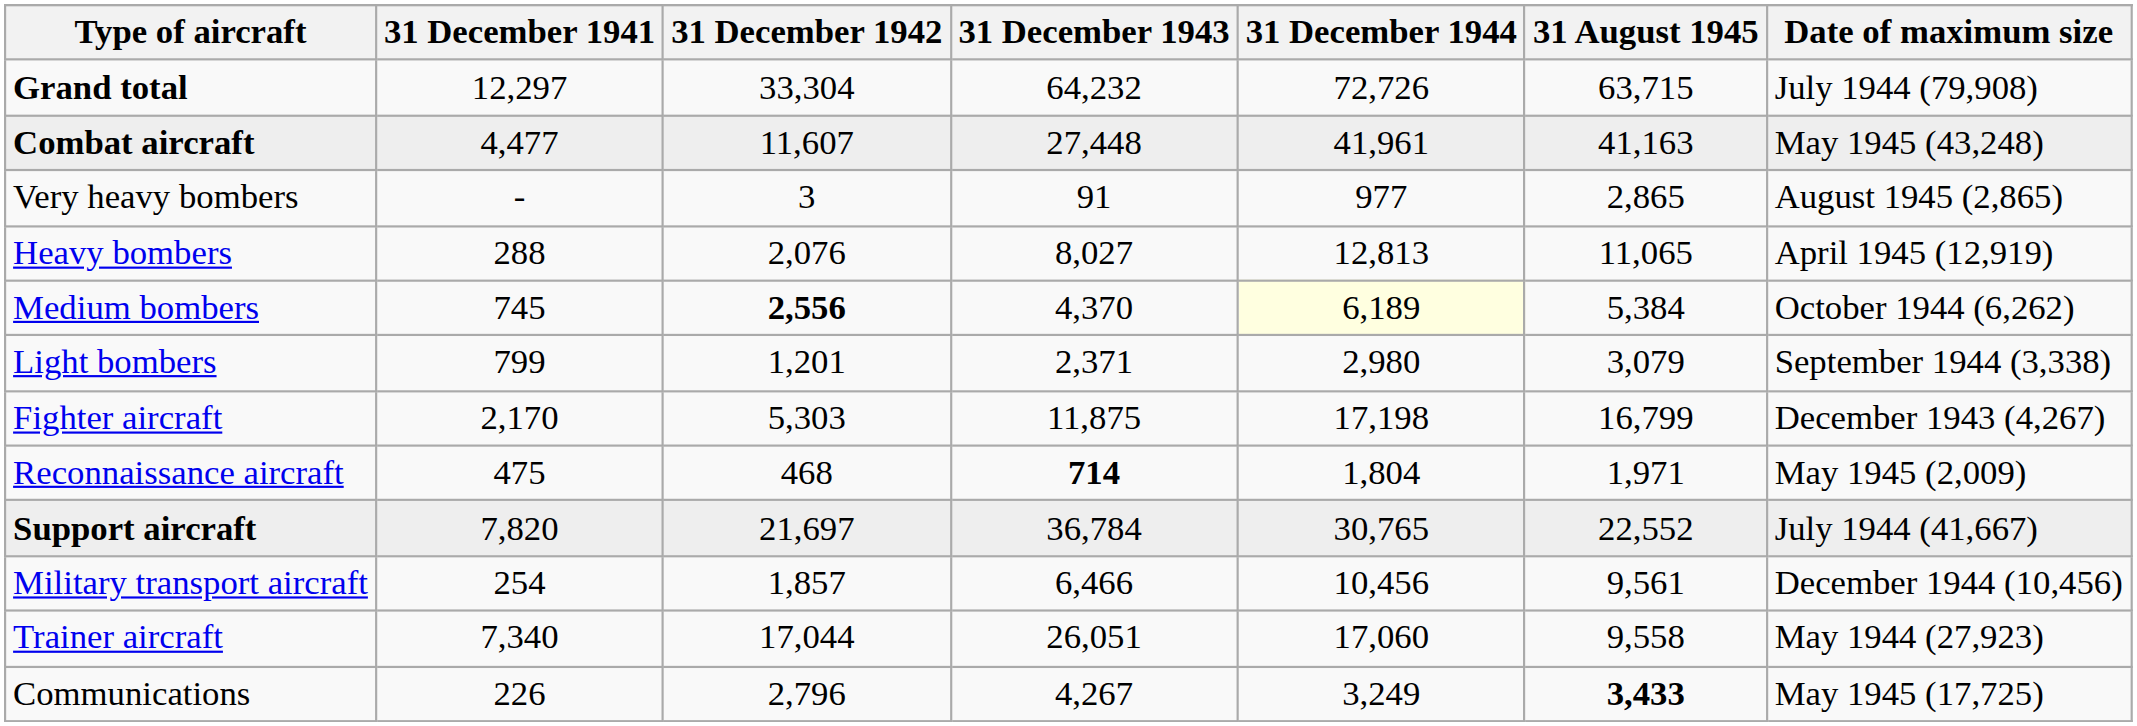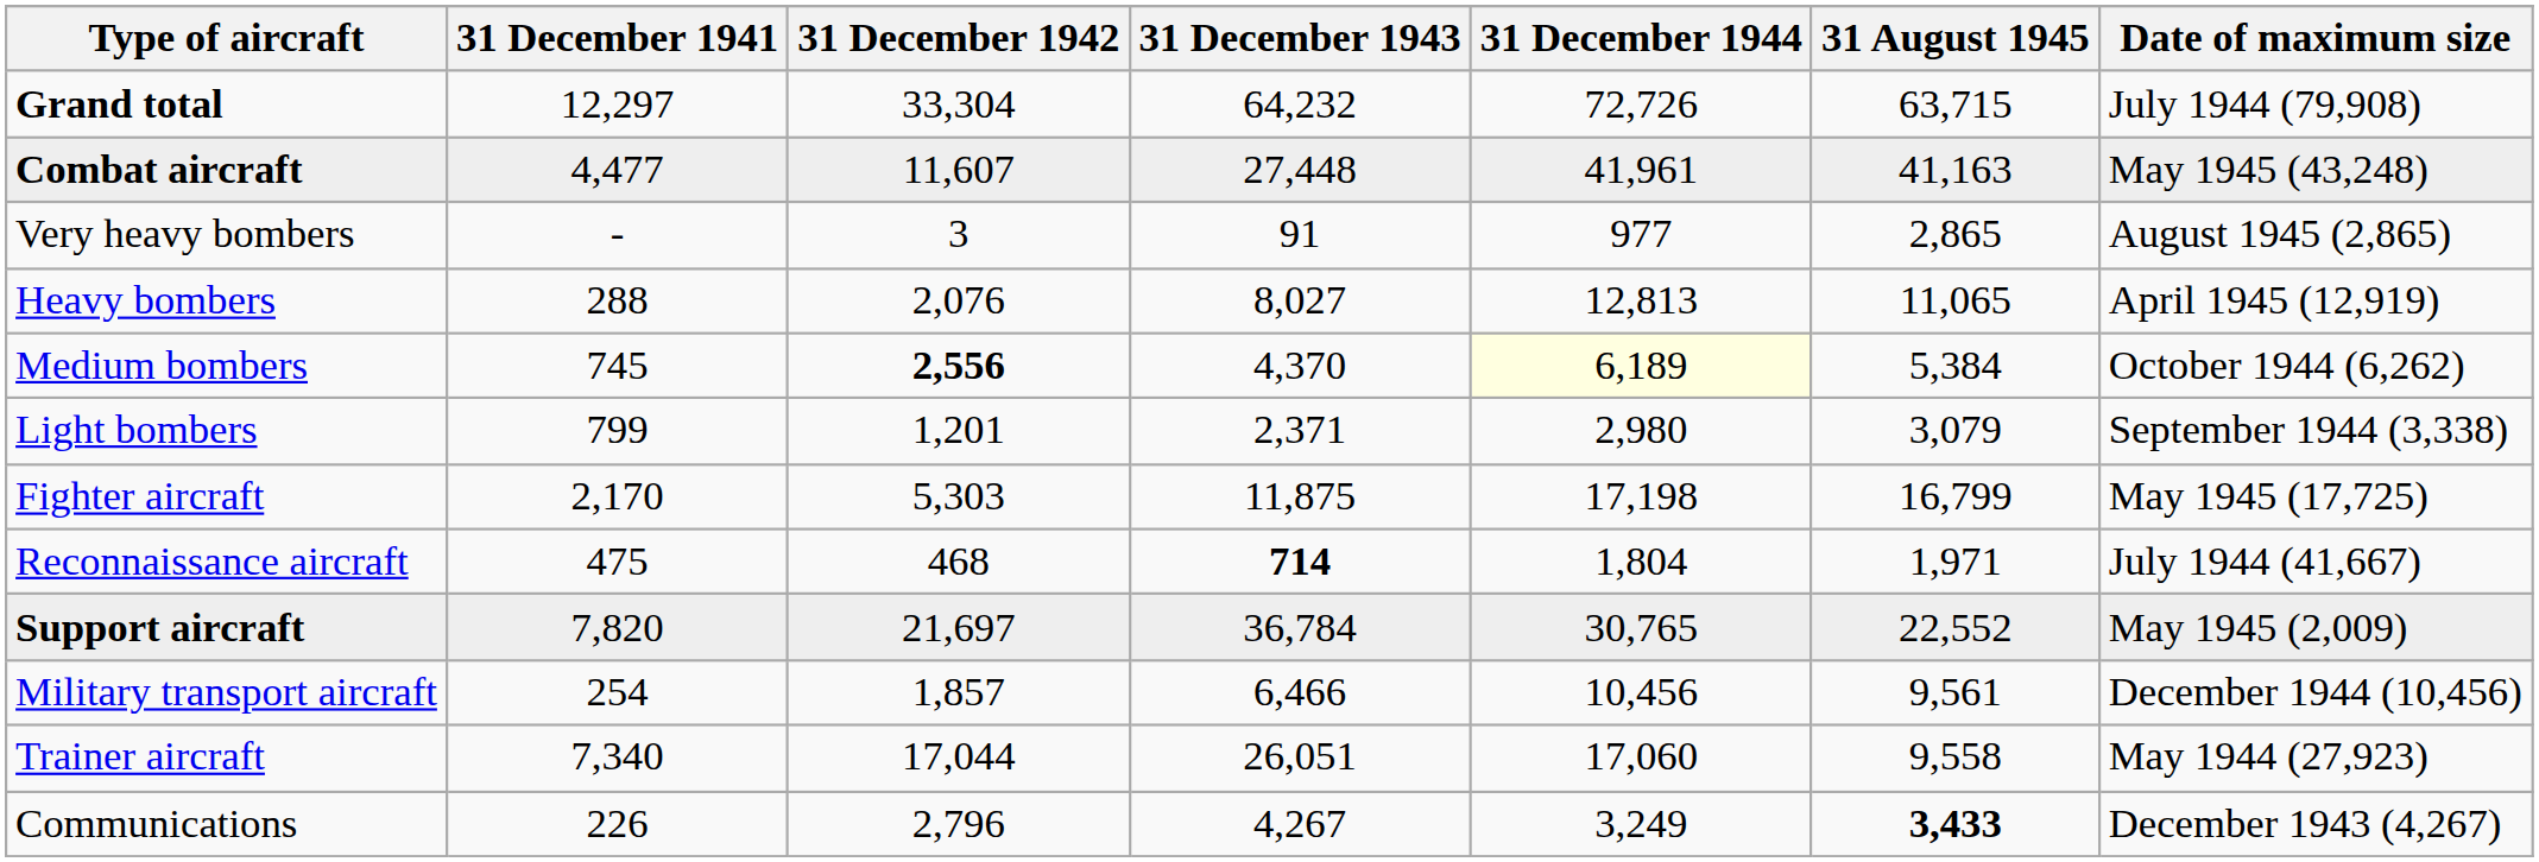 <table class="wikitable">
 <tr>
 </tr>
 <tr style=>
 <th>Type of aircraft</th>
 <th>31 December 1941</th>
 <th>31 December 1942</th>
 <th>31 December 1943</th>
 <th>31 December 1944</th>
 <th>31 August 1945</th>
 <th>Date of maximum size</th>
 </tr>
 <tr>
 <td><strong>Grand total</strong></td>
 <td align=center>12,297</td>
 <td align=center>33,304</td>
 <td align=center>64,232</td>
 <td align=center>72,726</td>
 <td align=center>63,715</td>
 <td>July 1944 (79,908)</td>
 </tr>
 <tr style="background: #eeeeee;">
 <td><strong>Combat aircraft</strong></td>
 <td align=center>4,477</td>
 <td align=center>11,607</td>
 <td align=center>27,448</td>
 <td align=center>41,961</td>
 <td align=center>41,163</td>
 <td>May 1945 (43,248)</td>
 </tr>
 <tr>
 <td>Very heavy bombers</td>
 <td align=center>-</td>
 <td align=center>3</td>
 <td align=center>91</td>
 <td align=center>977</td>
 <td align=center>2,865</td>
 <td>August 1945 (2,865)</td>
 </tr>
 <tr>
 <td><a href='#'>Heavy bombers</a></td>
 <td align=center>288</td>
 <td align=center>2,076</td>
 <td align=center>8,027</td>
 <td align=center>12,813</td>
 <td align=center>11,065</td>
 <td>April 1945 (12,919)</td>
 </tr>
 <tr>
 <td><a href='#'>Medium bombers</a></td>
 <td align=center>745</td>
 <td align=center><strong>2,556</strong></td>
 <td align=center>4,370</td>
 <td align=center style="background: lightyellow;">6,189</td>
 <td align=center>5,384</td>
 <td>October 1944 (6,262)</td>
 </tr>
 <tr>
 <td><a href='#'>Light bombers</a></td>
 <td align=center>799</td>
 <td align=center>1,201</td>
 <td align=center>2,371</td>
 <td align=center>2,980</td>
 <td align=center>3,079</td>
 <td>September 1944 (3,338)</td>
 </tr>
 <tr>
 <td><a href='#'>Fighter aircraft</a></td>
 <td align=center>2,170</td>
 <td align=center>5,303</td>
 <td align=center>11,875</td>
 <td align=center>17,198</td>
 <td align=center>16,799</td>
-<td>December 1943 (4,267)</td>
+<td>May 1945 (17,725)</td>
 </tr>
 <tr>
 <td><a href='#'>Reconnaissance aircraft</a></td>
 <td align=center>475</td>
 <td align=center>468</td>
 <td align=center><strong>714</strong></td>
 <td align=center>1,804</td>
 <td align=center>1,971</td>
-<td>May 1945 (2,009)</td>
+<td>July 1944 (41,667)</td>
 </tr>
 <tr style="background: #eeeeee;">
 <td><strong>Support aircraft</strong></td>
 <td align=center>7,820</td>
 <td align=center>21,697</td>
 <td align=center>36,784</td>
 <td align=center>30,765</td>
 <td align=center>22,552</td>
-<td>July 1944 (41,667)</td>
+<td>May 1945 (2,009)</td>
 </tr>
 <tr>
 <td><a href='#'>Military transport aircraft</a></td>
 <td align=center>254</td>
 <td align=center>1,857</td>
 <td align=center>6,466</td>
 <td align=center>10,456</td>
 <td align=center>9,561</td>
 <td>December 1944 (10,456)</td>
 </tr>
 <tr>
 <td><a href='#'>Trainer aircraft</a></td>
 <td align=center>7,340</td>
 <td align=center>17,044</td>
 <td align=center>26,051</td>
 <td align=center>17,060</td>
 <td align=center>9,558</td>
 <td>May 1944 (27,923)</td>
 </tr>
 <tr>
 <td>Communications</td>
 <td align=center>226</td>
 <td align=center>2,796</td>
 <td align=center>4,267</td>
 <td align=center>3,249</td>
 <td align=center><strong>3,433</strong></td>
-<td>May 1945 (17,725)</td>
+<td>December 1943 (4,267)</td>
 </tr>
 </table>
